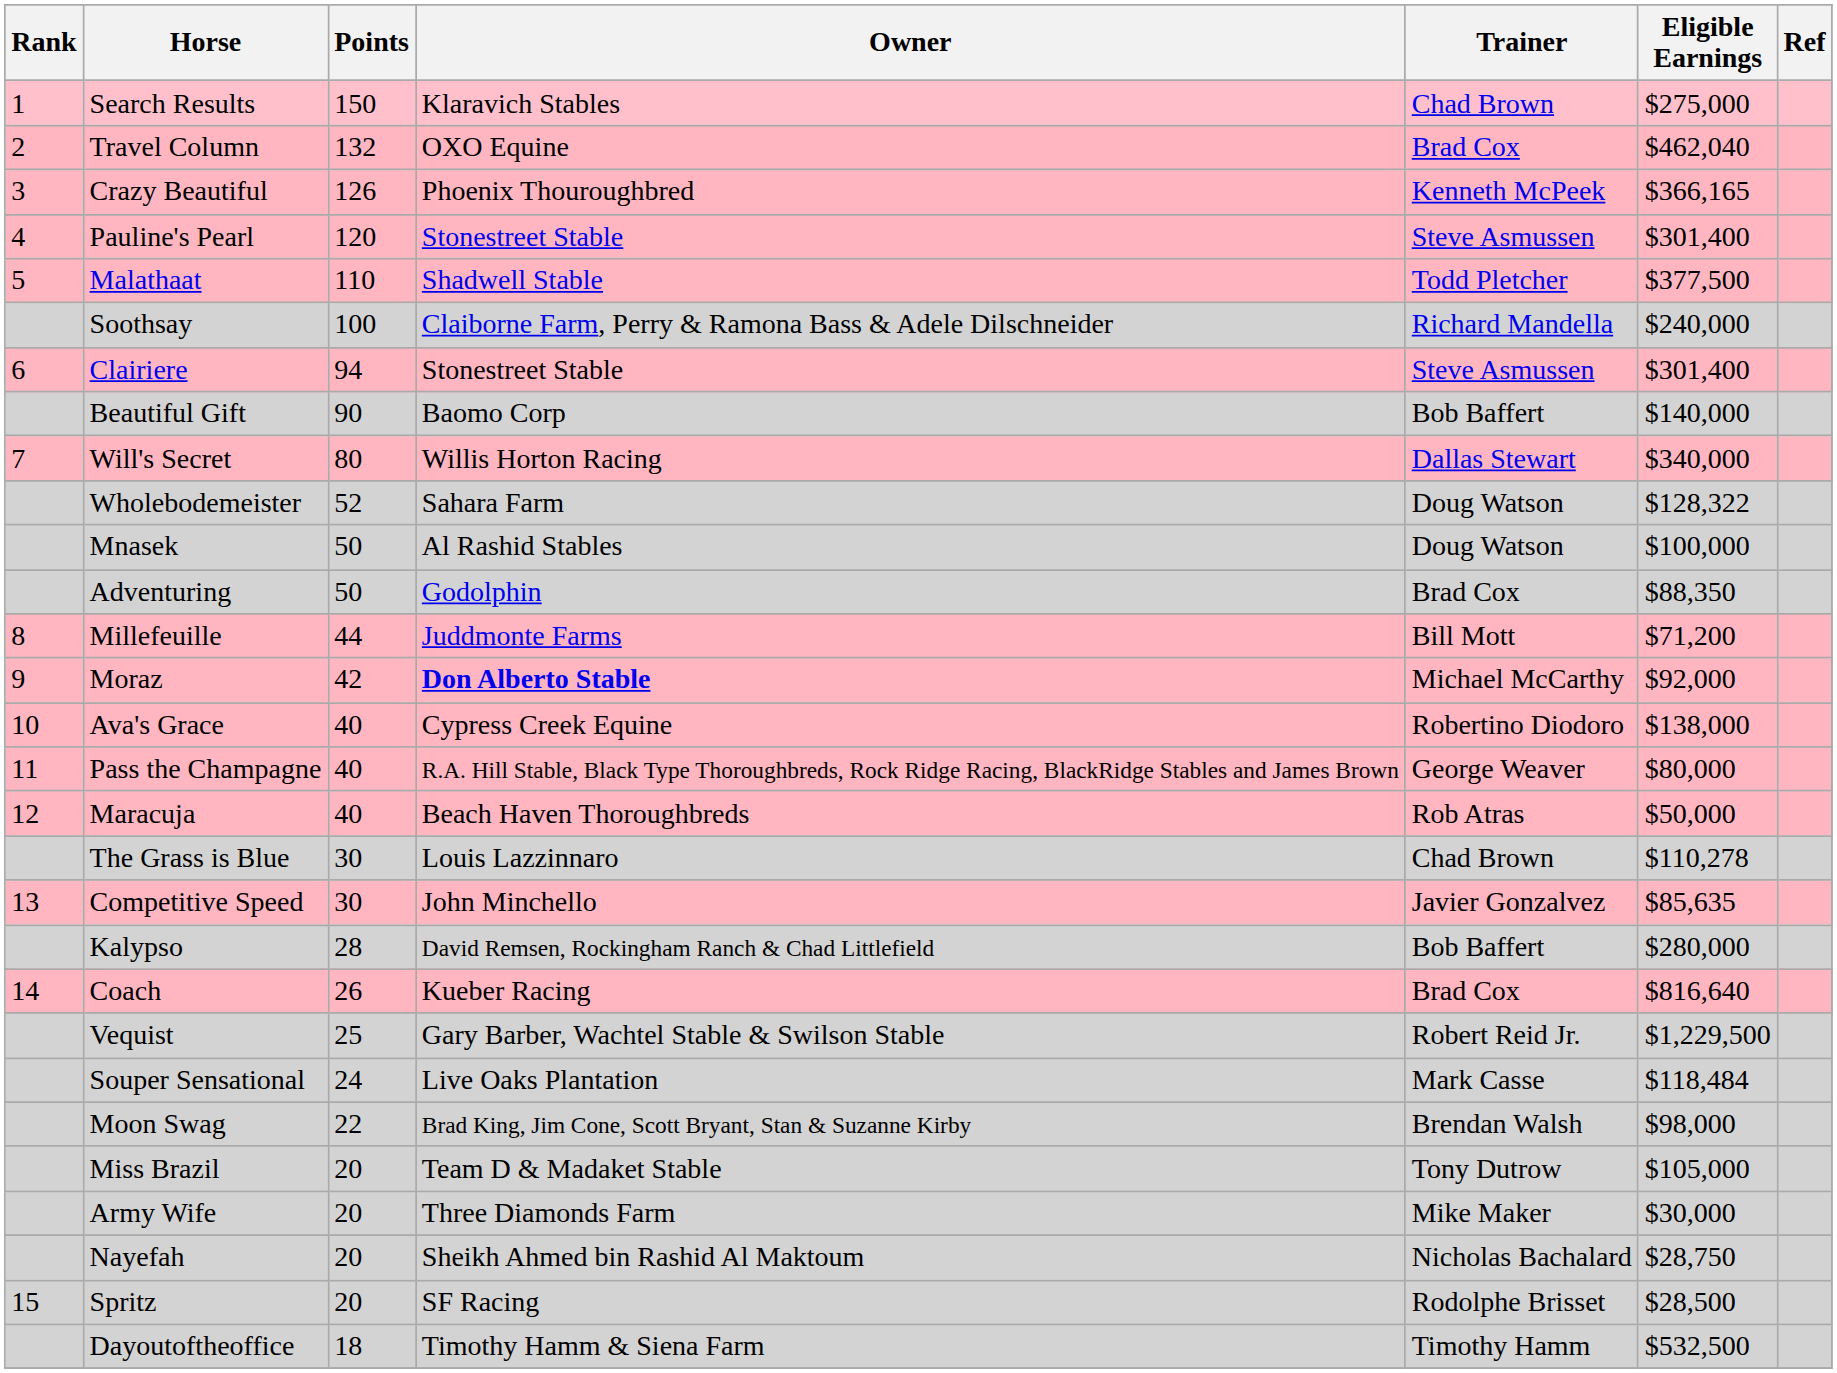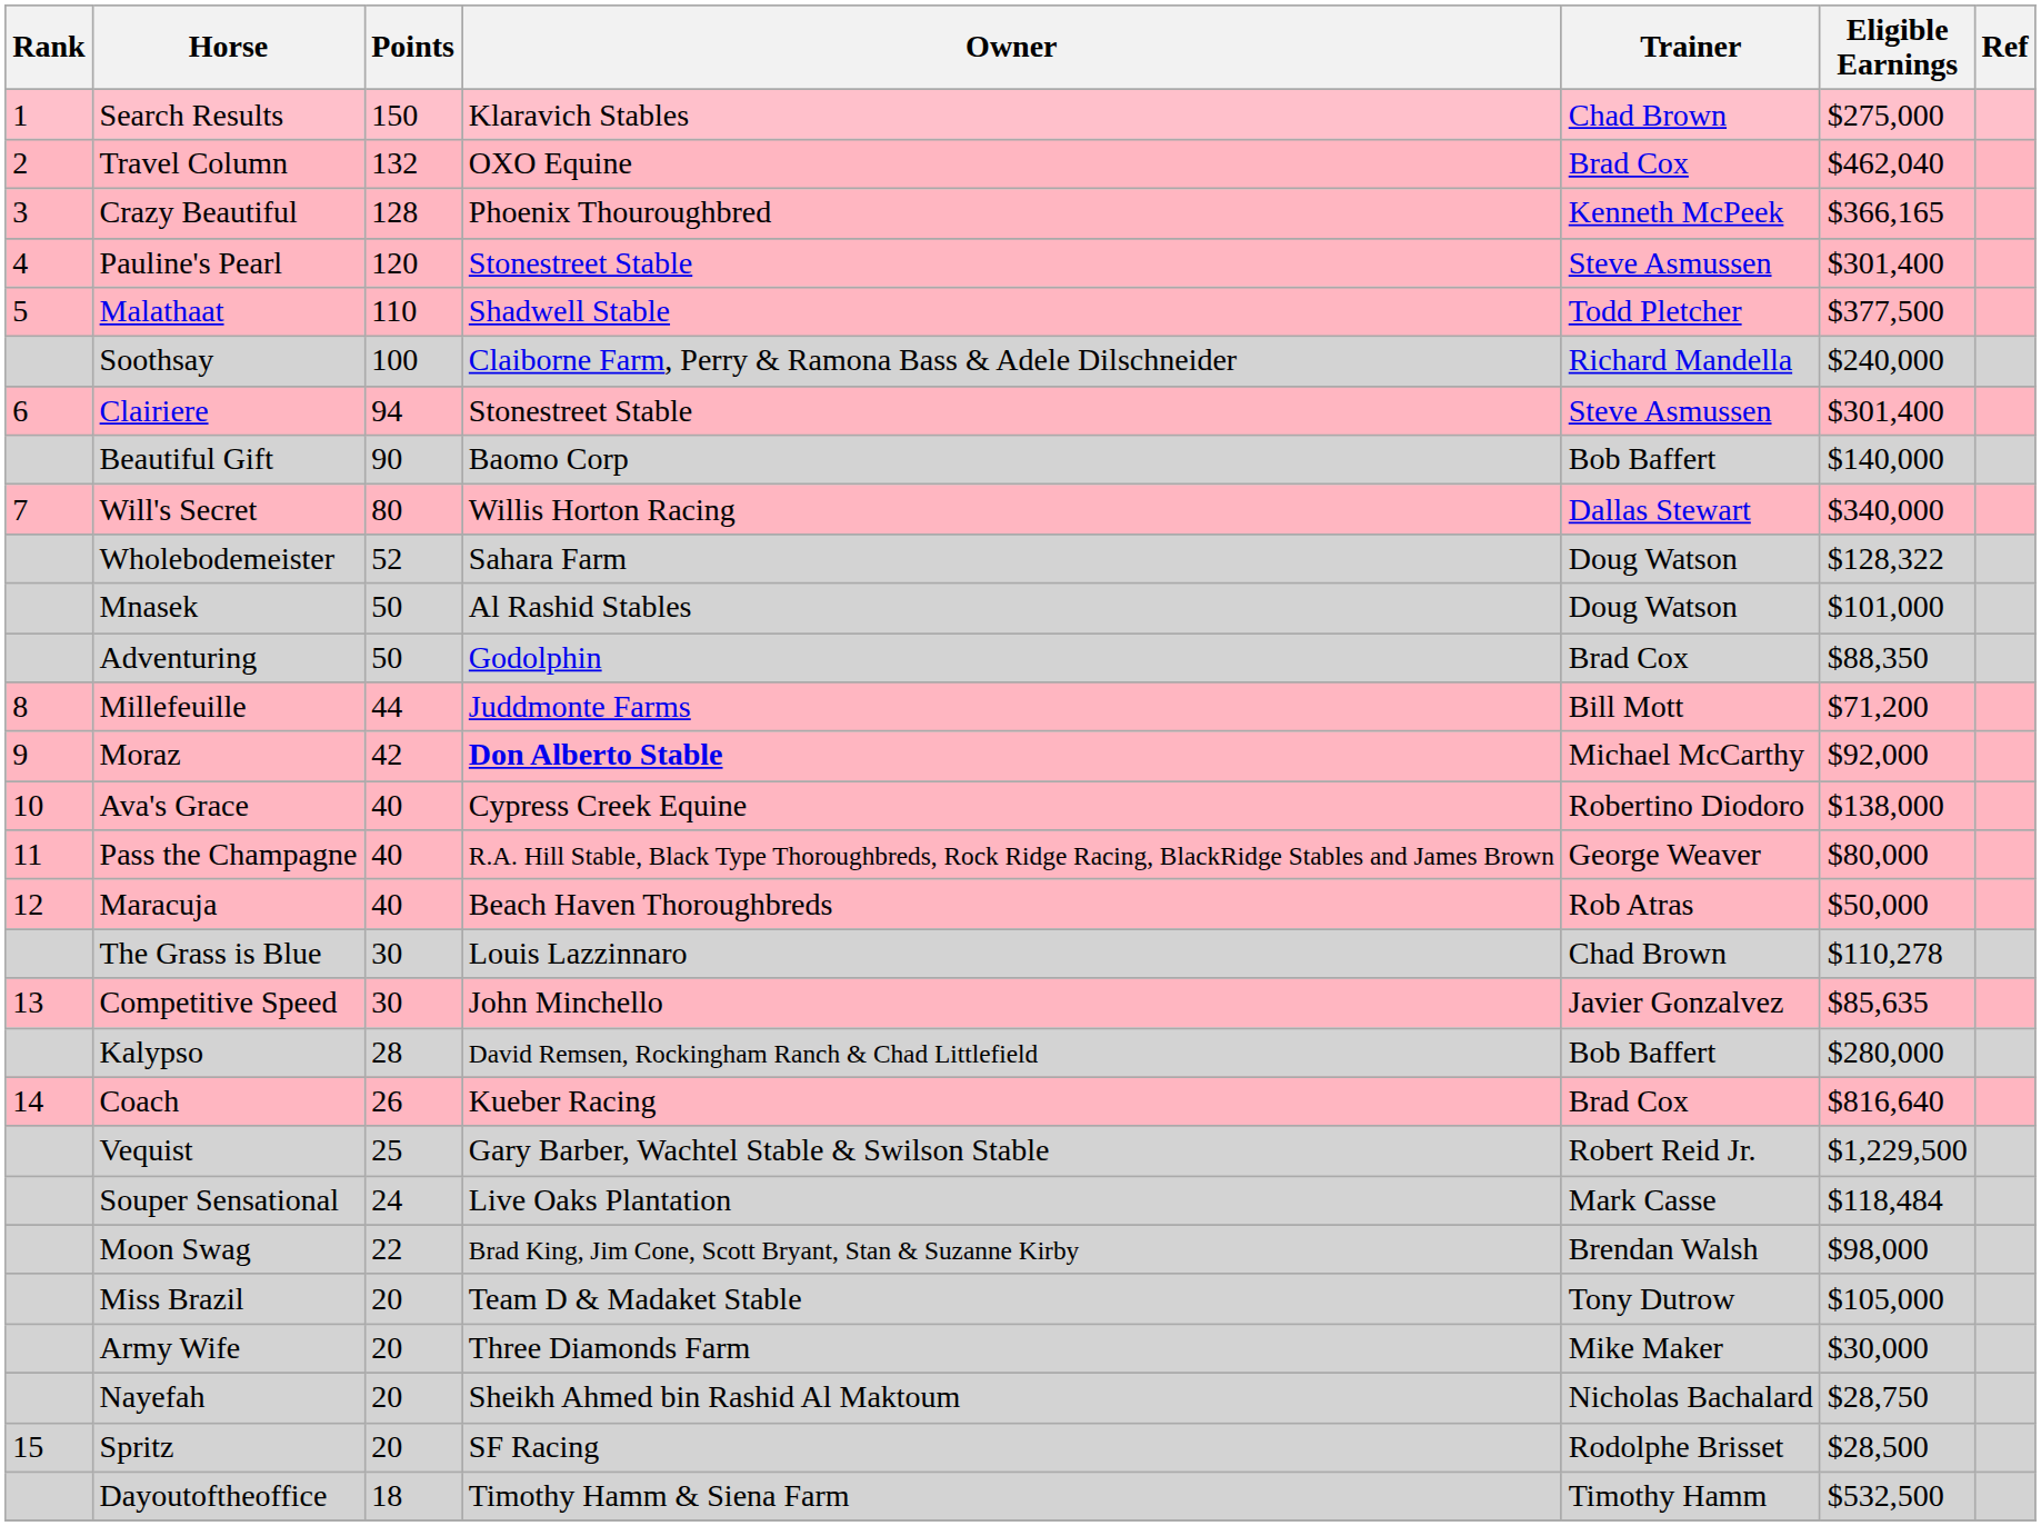 <table class="wikitable sortable">
 <tr>
 <th>Rank</th>
 <th>Horse</th>
 <th>Points</th>
 <th>Owner</th>
 <th>Trainer</th>
 <th>Eligible<br>Earnings</th>
 <th>Ref</th>
 </tr>
 <tr bgcolor="pink">
 <td>1</td>
 <td>Search Results</td>
 <td>150</td>
 <td>Klaravich Stables</td>
 <td><a href='#'>Chad Brown</a></td>
 <td>$275,000</td>
 <td></td>
 </tr>
 <tr bgcolor="lightpink">
 <td>2</td>
 <td>Travel Column</td>
 <td>132</td>
 <td>OXO Equine</td>
 <td><a href='#'>Brad Cox</a></td>
 <td>$462,040</td>
 <td></td>
 </tr>
 <tr bgcolor="lightpink">
 <td>3</td>
 <td>Crazy Beautiful</td>
-<td>126</td>
+<td>128</td>
 <td>Phoenix Thouroughbred</td>
 <td><a href='#'>Kenneth McPeek</a></td>
 <td>$366,165</td>
 <td></td>
 </tr>
 <tr bgcolor="lightpink">
 <td>4</td>
 <td>Pauline's Pearl</td>
 <td>120</td>
 <td><a href='#'>Stonestreet Stable</a></td>
 <td><a href='#'>Steve Asmussen</a></td>
 <td>$301,400</td>
 <td></td>
 </tr>
 <tr bgcolor="lightpink">
 <td>5</td>
 <td><a href='#'>Malathaat</a></td>
 <td>110</td>
 <td><a href='#'>Shadwell Stable</a></td>
 <td><a href='#'>Todd Pletcher</a></td>
 <td>$377,500</td>
 <td></td>
 </tr>
 <tr bgcolor="lightgrey">
 <td></td>
 <td>Soothsay</td>
 <td>100</td>
 <td><a href='#'>Claiborne Farm</a>, Perry & Ramona Bass & Adele Dilschneider</td>
 <td><a href='#'>Richard Mandella</a></td>
 <td>$240,000</td>
 <td></td>
 </tr>
 <tr bgcolor="lightpink">
 <td>6</td>
 <td><a href='#'>Clairiere</a></td>
 <td>94</td>
 <td>Stonestreet Stable</td>
 <td><a href='#'>Steve Asmussen</a></td>
 <td>$301,400</td>
 <td></td>
 </tr>
 <tr bgcolor="lightgrey">
 <td></td>
 <td>Beautiful Gift</td>
 <td>90</td>
 <td>Baomo Corp</td>
 <td>Bob Baffert</td>
 <td>$140,000</td>
 <td></td>
 </tr>
 <tr bgcolor="lightpink">
 <td>7</td>
 <td>Will's Secret</td>
 <td>80</td>
 <td>Willis Horton Racing</td>
 <td><a href='#'>Dallas Stewart</a></td>
 <td>$340,000</td>
 <td></td>
 </tr>
 <tr bgcolor=lightgrey>
 <td></td>
 <td>Wholebodemeister</td>
 <td>52</td>
 <td>Sahara Farm</td>
 <td>Doug Watson</td>
 <td>$128,322</td>
 <td></td>
 </tr>
 <tr bgcolor=lightgrey>
 <td></td>
 <td>Mnasek</td>
 <td>50</td>
 <td>Al Rashid Stables</td>
 <td>Doug Watson</td>
-<td>$100,000</td>
+<td>$101,000</td>
 <td></td>
 </tr>
 <tr bgcolor=lightgrey>
 <td></td>
 <td>Adventuring</td>
 <td>50</td>
 <td><a href='#'>Godolphin</a></td>
 <td>Brad Cox</td>
 <td>$88,350</td>
 <td></td>
 </tr>
 <tr bgcolor=lightpink>
 <td>8</td>
 <td>Millefeuille</td>
 <td>44</td>
 <td><a href='#'>Juddmonte Farms</a></td>
 <td>Bill Mott</td>
 <td>$71,200</td>
 <td></td>
 </tr>
 <tr bgcolor=lightpink>
 <td>9</td>
 <td>Moraz</td>
 <td>42</td>
 <td><strong><a href='#'>Don Alberto Stable</a></strong></td>
 <td>Michael McCarthy</td>
 <td>$92,000</td>
 <td></td>
 </tr>
 <tr bgcolor=lightpink>
 <td>10</td>
 <td>Ava's Grace</td>
 <td>40</td>
 <td>Cypress Creek Equine</td>
 <td>Robertino Diodoro</td>
 <td>$138,000</td>
 <td></td>
 </tr>
 <tr bgcolor=lightpink>
 <td>11</td>
 <td>Pass the Champagne</td>
 <td>40</td>
 <td><small>R.A. Hill Stable, Black Type Thoroughbreds, Rock Ridge Racing, BlackRidge Stables and James Brown</small></td>
 <td>George Weaver</td>
 <td>$80,000</td>
 <td></td>
 </tr>
 <tr bgcolor=lightpink>
 <td>12</td>
 <td>Maracuja</td>
 <td>40</td>
 <td>Beach Haven Thoroughbreds</td>
 <td>Rob Atras</td>
 <td>$50,000</td>
 <td></td>
 </tr>
 <tr bgcolor=lightgrey>
 <td></td>
 <td>The Grass is Blue</td>
 <td>30</td>
 <td>Louis Lazzinnaro</td>
 <td>Chad Brown</td>
 <td>$110,278</td>
 <td></td>
 </tr>
 <tr bgcolor=lightpink>
 <td>13</td>
 <td>Competitive Speed</td>
 <td>30</td>
 <td>John Minchello</td>
 <td>Javier Gonzalvez</td>
 <td>$85,635</td>
 <td></td>
 </tr>
 <tr bgcolor=lightgrey>
 <td></td>
 <td>Kalypso</td>
 <td>28</td>
 <td><small>David Remsen, Rockingham Ranch & Chad Littlefield</small></td>
 <td>Bob Baffert</td>
 <td>$280,000</td>
 <td></td>
 </tr>
 <tr bgcolor=lightpink>
 <td>14</td>
 <td>Coach</td>
 <td>26</td>
 <td>Kueber Racing</td>
 <td>Brad Cox</td>
 <td>$816,640</td>
 <td></td>
 </tr>
 <tr bgcolor=lightgrey>
 <td></td>
 <td>Vequist</td>
 <td>25</td>
 <td>Gary Barber, Wachtel Stable & Swilson Stable</td>
 <td>Robert Reid Jr.</td>
 <td>$1,229,500</td>
 <td></td>
 </tr>
 <tr bgcolor=lightgrey>
 <td></td>
 <td>Souper Sensational</td>
 <td>24</td>
 <td>Live Oaks Plantation</td>
 <td>Mark Casse</td>
 <td>$118,484</td>
 <td></td>
 </tr>
 <tr bgcolor=lightgrey>
 <td></td>
 <td>Moon Swag</td>
 <td>22</td>
 <td><small>Brad King, Jim Cone, Scott Bryant, Stan & Suzanne Kirby</small></td>
 <td>Brendan Walsh</td>
 <td>$98,000</td>
 <td></td>
 </tr>
 <tr bgcolor=lightgrey>
 <td></td>
 <td>Miss Brazil</td>
 <td>20</td>
 <td>Team D & Madaket Stable</td>
 <td>Tony Dutrow</td>
 <td>$105,000</td>
 <td></td>
 </tr>
 <tr bgcolor=lightgrey>
 <td></td>
 <td>Army Wife</td>
 <td>20</td>
 <td>Three Diamonds Farm</td>
 <td>Mike Maker</td>
 <td>$30,000</td>
 <td></td>
 </tr>
 <tr bgcolor=lightgrey>
 <td></td>
 <td>Nayefah</td>
 <td>20</td>
 <td>Sheikh Ahmed bin Rashid Al Maktoum</td>
 <td>Nicholas Bachalard</td>
 <td>$28,750</td>
 <td></td>
 </tr>
 <tr bgcolor=lightgrey>
 <td>15</td>
 <td>Spritz</td>
 <td>20</td>
 <td>SF Racing</td>
 <td>Rodolphe Brisset</td>
 <td>$28,500</td>
 <td></td>
 </tr>
 <tr bgcolor=lightgrey>
 <td></td>
 <td>Dayoutoftheoffice</td>
 <td>18</td>
 <td>Timothy Hamm & Siena Farm</td>
 <td>Timothy Hamm</td>
 <td>$532,500</td>
 <td></td>
 </tr>
 <tr>
 </tr>
 </table>
